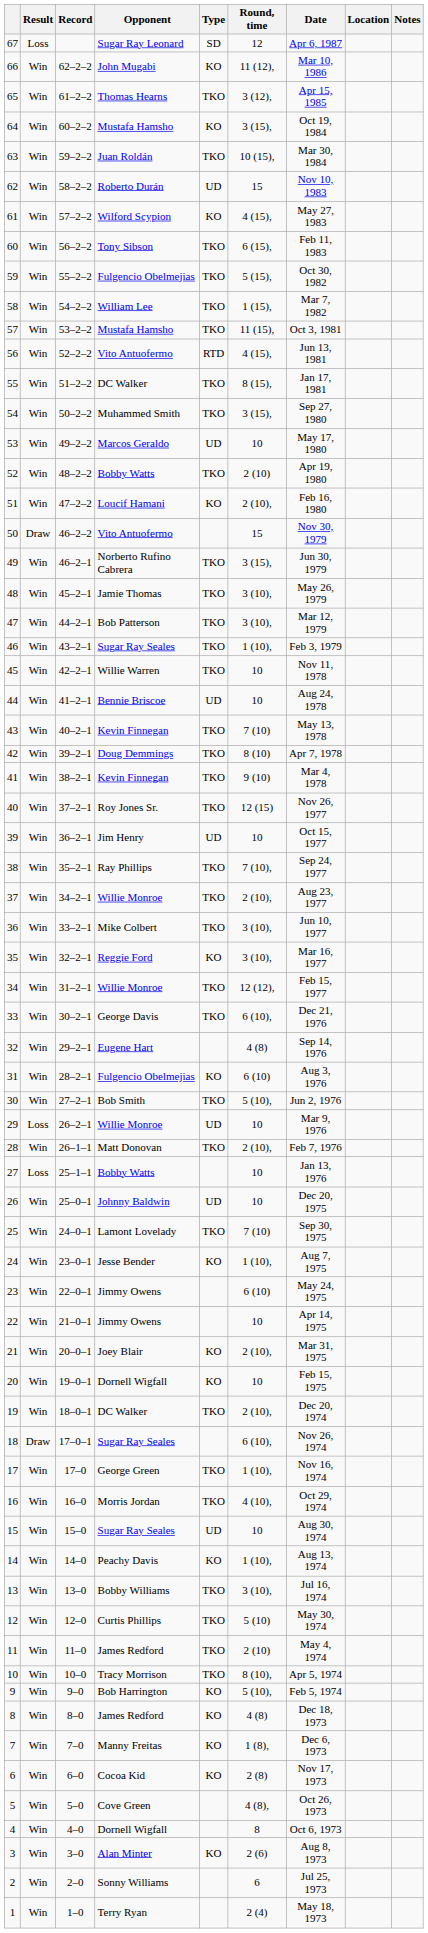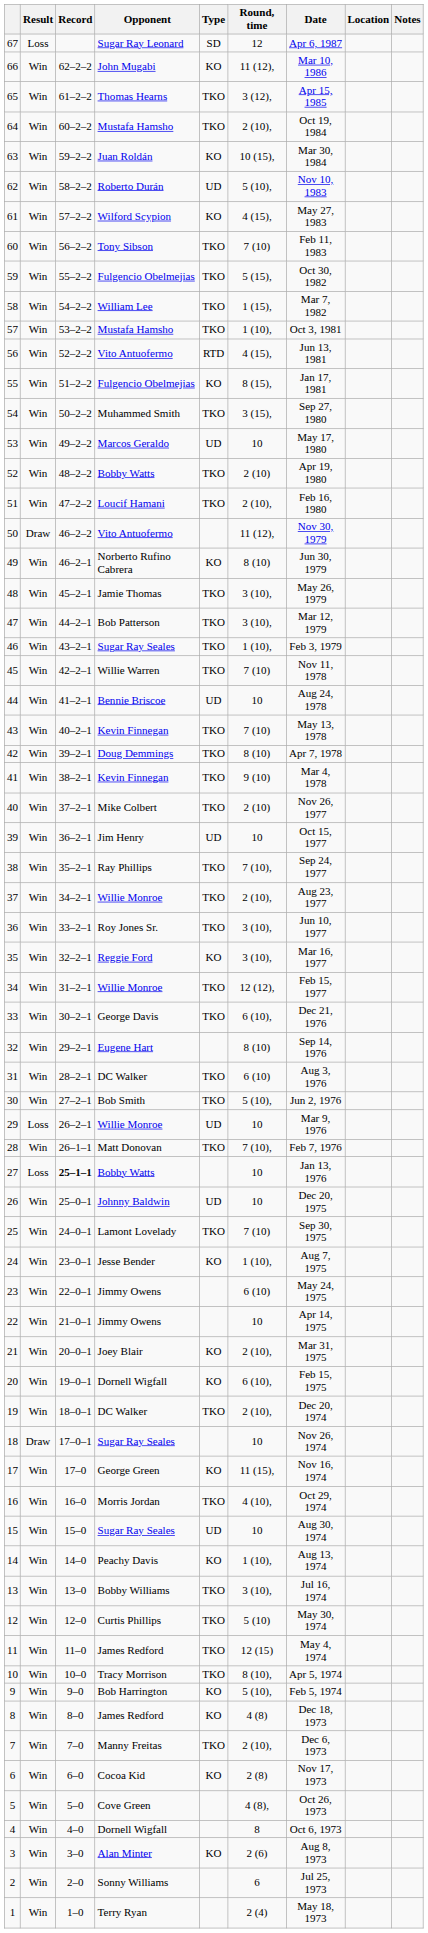 <table class="wikitable" style="text-align:center">
 <tr>
 <th></th>
 <th>Result</th>
 <th>Record</th>
 <th>Opponent</th>
 <th>Type</th>
 <th>Round, time</th>
 <th>Date</th>
 <th>Location</th>
 <th>Notes</th>
 </tr>
 <tr>
 <td>67</td>
 <td>Loss</td>
 <td></td>
 <td style="text-align:left;"><a href='#'>Sugar Ray Leonard</a></td>
 <td>SD</td>
 <td>12</td>
 <td><a href='#'>Apr 6, 1987</a></td>
 <td style="text-align:left;"></td>
 <td style="text-align:left;"></td>
 </tr>
 <tr>
 <td>66</td>
 <td>Win</td>
 <td>62–2–2</td>
 <td style="text-align:left;"><a href='#'>John Mugabi</a></td>
 <td>KO</td>
 <td>11 (12), </td>
 <td><a href='#'>Mar 10, 1986</a></td>
 <td style="text-align:left;"></td>
 <td style="text-align:left;"></td>
 </tr>
 <tr>
 <td>65</td>
 <td>Win</td>
 <td>61–2–2</td>
 <td style="text-align:left;"><a href='#'>Thomas Hearns</a></td>
 <td>TKO</td>
 <td>3 (12), </td>
 <td><a href='#'>Apr 15, 1985</a></td>
 <td style="text-align:left;"></td>
 <td style="text-align:left;"></td>
 </tr>
 <tr>
 <td>64</td>
 <td>Win</td>
 <td>60–2–2</td>
 <td style="text-align:left;"><a href='#'>Mustafa Hamsho</a></td>
-<td>KO</td>
-<td>3 (15), </td>
+<td>TKO</td>
+<td>2 (10), </td>
 <td>Oct 19, 1984</td>
 <td style="text-align:left;"></td>
 <td style="text-align:left;"></td>
 </tr>
 <tr>
 <td>63</td>
 <td>Win</td>
 <td>59–2–2</td>
 <td style="text-align:left;"><a href='#'>Juan Roldán</a></td>
-<td>TKO</td>
+<td>KO</td>
 <td>10 (15), </td>
 <td>Mar 30, 1984</td>
 <td style="text-align:left;"></td>
 <td style="text-align:left;"></td>
 </tr>
 <tr>
 <td>62</td>
 <td>Win</td>
 <td>58–2–2</td>
 <td style="text-align:left;"><a href='#'>Roberto Durán</a></td>
 <td>UD</td>
-<td>15</td>
+<td>5 (10), </td>
 <td><a href='#'>Nov 10, 1983</a></td>
 <td style="text-align:left;"></td>
 <td style="text-align:left;"></td>
 </tr>
 <tr>
 <td>61</td>
 <td>Win</td>
 <td>57–2–2</td>
 <td style="text-align:left;"><a href='#'>Wilford Scypion</a></td>
 <td>KO</td>
 <td>4 (15), </td>
 <td>May 27, 1983</td>
 <td style="text-align:left;"></td>
 <td style="text-align:left;"></td>
 </tr>
 <tr>
 <td>60</td>
 <td>Win</td>
 <td>56–2–2</td>
 <td style="text-align:left;"><a href='#'>Tony Sibson</a></td>
 <td>TKO</td>
-<td>6 (15), </td>
+<td>7 (10)</td>
 <td>Feb 11, 1983</td>
 <td style="text-align:left;"></td>
 <td style="text-align:left;"></td>
 </tr>
 <tr>
 <td>59</td>
 <td>Win</td>
 <td>55–2–2</td>
 <td style="text-align:left;"><a href='#'>Fulgencio Obelmejias</a></td>
 <td>TKO</td>
 <td>5 (15), </td>
 <td>Oct 30, 1982</td>
 <td style="text-align:left;"></td>
 <td style="text-align:left;"></td>
 </tr>
 <tr>
 <td>58</td>
 <td>Win</td>
 <td>54–2–2</td>
 <td style="text-align:left;"><a href='#'>William Lee</a></td>
 <td>TKO</td>
 <td>1 (15), </td>
 <td>Mar 7, 1982</td>
 <td style="text-align:left;"></td>
 <td style="text-align:left;"></td>
 </tr>
 <tr>
 <td>57</td>
 <td>Win</td>
 <td>53–2–2</td>
 <td style="text-align:left;"><a href='#'>Mustafa Hamsho</a></td>
 <td>TKO</td>
-<td>11 (15), </td>
+<td>1 (10), </td>
 <td>Oct 3, 1981</td>
 <td style="text-align:left;"></td>
 <td style="text-align:left;"></td>
 </tr>
 <tr>
 <td>56</td>
 <td>Win</td>
 <td>52–2–2</td>
 <td style="text-align:left;"><a href='#'>Vito Antuofermo</a></td>
 <td>RTD</td>
 <td>4 (15), </td>
 <td>Jun 13, 1981</td>
 <td style="text-align:left;"></td>
 <td style="text-align:left;"></td>
 </tr>
 <tr>
 <td>55</td>
 <td>Win</td>
 <td>51–2–2</td>
-<td style="text-align:left;">DC Walker</td>
-<td>TKO</td>
+<td style="text-align:left;"><a href='#'>Fulgencio Obelmejias</a></td>
+<td>KO</td>
 <td>8 (15), </td>
 <td>Jan 17, 1981</td>
 <td style="text-align:left;"></td>
 <td style="text-align:left;"></td>
 </tr>
 <tr>
 <td>54</td>
 <td>Win</td>
 <td>50–2–2</td>
 <td style="text-align:left;">Muhammed Smith</td>
 <td>TKO</td>
 <td>3 (15), </td>
 <td>Sep 27, 1980</td>
 <td style="text-align:left;"></td>
 <td style="text-align:left;"></td>
 </tr>
 <tr>
 <td>53</td>
 <td>Win</td>
 <td>49–2–2</td>
 <td style="text-align:left;"><a href='#'>Marcos Geraldo</a></td>
 <td>UD</td>
 <td>10</td>
 <td>May 17, 1980</td>
 <td style="text-align:left;"></td>
 <td></td>
 </tr>
 <tr>
 <td>52</td>
 <td>Win</td>
 <td>48–2–2</td>
 <td style="text-align:left;"><a href='#'>Bobby Watts</a></td>
 <td>TKO</td>
 <td>2 (10)</td>
 <td>Apr 19, 1980</td>
 <td style="text-align:left;"></td>
 <td></td>
 </tr>
 <tr>
 <td>51</td>
 <td>Win</td>
 <td>47–2–2</td>
 <td style="text-align:left;"><a href='#'>Loucif Hamani</a></td>
-<td>KO</td>
+<td>TKO</td>
 <td>2 (10), </td>
 <td>Feb 16, 1980</td>
 <td style="text-align:left;"></td>
 <td></td>
 </tr>
 <tr>
 <td>50</td>
 <td>Draw</td>
 <td>46–2–2</td>
 <td style="text-align:left;"><a href='#'>Vito Antuofermo</a></td>
 <td></td>
-<td>15</td>
+<td>11 (12), </td>
 <td><a href='#'>Nov 30, 1979</a></td>
 <td style="text-align:left;"></td>
 <td style="text-align:left;"></td>
 </tr>
 <tr>
 <td>49</td>
 <td>Win</td>
 <td>46–2–1</td>
 <td style="text-align:left;">Norberto Rufino Cabrera</td>
-<td>TKO</td>
-<td>3 (15), </td>
+<td>KO</td>
+<td>8 (10)</td>
 <td>Jun 30, 1979</td>
 <td style="text-align:left;"></td>
 <td></td>
 </tr>
 <tr>
 <td>48</td>
 <td>Win</td>
 <td>45–2–1</td>
 <td style="text-align:left;">Jamie Thomas</td>
 <td>TKO</td>
 <td>3 (10), </td>
 <td>May 26, 1979</td>
 <td style="text-align:left;"></td>
 <td></td>
 </tr>
 <tr>
 <td>47</td>
 <td>Win</td>
 <td>44–2–1</td>
 <td style="text-align:left;">Bob Patterson</td>
 <td>TKO</td>
 <td>3 (10), </td>
 <td>Mar 12, 1979</td>
 <td style="text-align:left;"></td>
 <td></td>
 </tr>
 <tr>
 <td>46</td>
 <td>Win</td>
 <td>43–2–1</td>
 <td style="text-align:left;"><a href='#'>Sugar Ray Seales</a></td>
 <td>TKO</td>
 <td>1 (10), </td>
 <td>Feb 3, 1979</td>
 <td style="text-align:left;"></td>
 <td></td>
 </tr>
 <tr>
 <td>45</td>
 <td>Win</td>
 <td>42–2–1</td>
 <td style="text-align:left;">Willie Warren</td>
 <td>TKO</td>
-<td>10</td>
+<td>7 (10)</td>
 <td>Nov 11, 1978</td>
 <td style="text-align:left;"></td>
 <td></td>
 </tr>
 <tr>
 <td>44</td>
 <td>Win</td>
 <td>41–2–1</td>
 <td style="text-align:left;"><a href='#'>Bennie Briscoe</a></td>
 <td>UD</td>
 <td>10</td>
 <td>Aug 24, 1978</td>
 <td style="text-align:left;"></td>
 <td></td>
 </tr>
 <tr>
 <td>43</td>
 <td>Win</td>
 <td>40–2–1</td>
 <td style="text-align:left;"><a href='#'>Kevin Finnegan</a></td>
 <td>TKO</td>
 <td>7 (10)</td>
 <td>May 13, 1978</td>
 <td style="text-align:left;"></td>
 <td></td>
 </tr>
 <tr>
 <td>42</td>
 <td>Win</td>
 <td>39–2–1</td>
 <td style="text-align:left;"><a href='#'>Doug Demmings</a></td>
 <td>TKO</td>
 <td>8 (10)</td>
 <td>Apr 7, 1978</td>
 <td style="text-align:left;"></td>
 <td></td>
 </tr>
 <tr>
 <td>41</td>
 <td>Win</td>
 <td>38–2–1</td>
 <td style="text-align:left;"><a href='#'>Kevin Finnegan</a></td>
 <td>TKO</td>
 <td>9 (10)</td>
 <td>Mar 4, 1978</td>
 <td style="text-align:left;"></td>
 <td></td>
 </tr>
 <tr>
 <td>40</td>
 <td>Win</td>
 <td>37–2–1</td>
-<td style="text-align:left;">Roy Jones Sr.</td>
+<td style="text-align:left;">Mike Colbert</td>
 <td>TKO</td>
-<td>12 (15)</td>
+<td>2 (10)</td>
 <td>Nov 26, 1977</td>
 <td style="text-align:left;"></td>
 <td style="text-align:left;"></td>
 </tr>
 <tr>
 <td>39</td>
 <td>Win</td>
 <td>36–2–1</td>
 <td style="text-align:left;">Jim Henry</td>
 <td>UD</td>
 <td>10</td>
 <td>Oct 15, 1977</td>
 <td style="text-align:left;"></td>
 <td></td>
 </tr>
 <tr>
 <td>38</td>
 <td>Win</td>
 <td>35–2–1</td>
 <td style="text-align:left;">Ray Phillips</td>
 <td>TKO</td>
 <td>7 (10), </td>
 <td>Sep 24, 1977</td>
 <td style="text-align:left;"></td>
 <td></td>
 </tr>
 <tr>
 <td>37</td>
 <td>Win</td>
 <td>34–2–1</td>
 <td style="text-align:left;"><a href='#'>Willie Monroe</a></td>
 <td>TKO</td>
 <td>2 (10), </td>
 <td>Aug 23, 1977</td>
 <td style="text-align:left;"></td>
 <td style="text-align:left;"></td>
 </tr>
 <tr>
 <td>36</td>
 <td>Win</td>
 <td>33–2–1</td>
-<td style="text-align:left;">Mike Colbert</td>
+<td style="text-align:left;">Roy Jones Sr.</td>
 <td>TKO</td>
 <td>3 (10), </td>
 <td>Jun 10, 1977</td>
 <td style="text-align:left;"></td>
 <td></td>
 </tr>
 <tr>
 <td>35</td>
 <td>Win</td>
 <td>32–2–1</td>
 <td style="text-align:left;"><a href='#'>Reggie Ford</a></td>
 <td>KO</td>
 <td>3 (10), </td>
 <td>Mar 16, 1977</td>
 <td style="text-align:left;"></td>
 <td></td>
 </tr>
 <tr>
 <td>34</td>
 <td>Win</td>
 <td>31–2–1</td>
 <td style="text-align:left;"><a href='#'>Willie Monroe</a></td>
 <td>TKO</td>
 <td>12 (12), </td>
 <td>Feb 15, 1977</td>
 <td style="text-align:left;"></td>
 <td></td>
 </tr>
 <tr>
 <td>33</td>
 <td>Win</td>
 <td>30–2–1</td>
 <td style="text-align:left;">George Davis</td>
 <td>TKO</td>
 <td>6 (10), </td>
 <td>Dec 21, 1976</td>
 <td style="text-align:left;"></td>
 <td></td>
 </tr>
 <tr>
 <td>32</td>
 <td>Win</td>
 <td>29–2–1</td>
 <td style="text-align:left;"><a href='#'>Eugene Hart</a></td>
 <td></td>
-<td>4 (8)</td>
+<td>8 (10)</td>
 <td>Sep 14, 1976</td>
 <td style="text-align:left;"></td>
 <td></td>
 </tr>
 <tr>
 <td>31</td>
 <td>Win</td>
 <td>28–2–1</td>
-<td style="text-align:left;"><a href='#'>Fulgencio Obelmejias</a></td>
-<td>KO</td>
+<td style="text-align:left;">DC Walker</td>
+<td>TKO</td>
 <td>6 (10)</td>
 <td>Aug 3, 1976</td>
 <td style="text-align:left;"></td>
 <td></td>
 </tr>
 <tr>
 <td>30</td>
 <td>Win</td>
 <td>27–2–1</td>
 <td style="text-align:left;">Bob Smith</td>
 <td>TKO</td>
 <td>5 (10), </td>
 <td>Jun 2, 1976</td>
 <td style="text-align:left;"></td>
 <td></td>
 </tr>
 <tr>
 <td>29</td>
 <td>Loss</td>
 <td>26–2–1</td>
 <td style="text-align:left;"><a href='#'>Willie Monroe</a></td>
 <td>UD</td>
 <td>10</td>
 <td>Mar 9, 1976</td>
 <td style="text-align:left;"></td>
 <td></td>
 </tr>
 <tr>
 <td>28</td>
 <td>Win</td>
 <td>26–1–1</td>
 <td style="text-align:left;">Matt Donovan</td>
 <td>TKO</td>
-<td>2 (10), </td>
+<td>7 (10), </td>
 <td>Feb 7, 1976</td>
 <td style="text-align:left;"></td>
 <td></td>
 </tr>
 <tr>
 <td>27</td>
 <td>Loss</td>
-<td>25–1–1</td>
+<td><strong>25–1–1</strong></td>
 <td style="text-align:left;"><a href='#'>Bobby Watts</a></td>
 <td></td>
 <td>10</td>
 <td>Jan 13, 1976</td>
 <td style="text-align:left;"></td>
 <td></td>
 </tr>
 <tr>
 <td>26</td>
 <td>Win</td>
 <td>25–0–1</td>
 <td style="text-align:left;"><a href='#'>Johnny Baldwin</a></td>
 <td>UD</td>
 <td>10</td>
 <td>Dec 20, 1975</td>
 <td style="text-align:left;"></td>
 <td></td>
 </tr>
 <tr>
 <td>25</td>
 <td>Win</td>
 <td>24–0–1</td>
 <td style="text-align:left;">Lamont Lovelady</td>
 <td>TKO</td>
 <td>7 (10)</td>
 <td>Sep 30, 1975</td>
 <td style="text-align:left;"></td>
 <td></td>
 </tr>
 <tr>
 <td>24</td>
 <td>Win</td>
 <td>23–0–1</td>
 <td style="text-align:left;">Jesse Bender</td>
 <td>KO</td>
 <td>1 (10), </td>
 <td>Aug 7, 1975</td>
 <td style="text-align:left;"></td>
 <td></td>
 </tr>
 <tr>
 <td>23</td>
 <td>Win</td>
 <td>22–0–1</td>
 <td style="text-align:left;">Jimmy Owens</td>
 <td></td>
 <td>6 (10)</td>
 <td>May 24, 1975</td>
 <td style="text-align:left;"></td>
 <td style="text-align:left;"></td>
 </tr>
 <tr>
 <td>22</td>
 <td>Win</td>
 <td>21–0–1</td>
 <td style="text-align:left;">Jimmy Owens</td>
 <td></td>
 <td>10</td>
 <td>Apr 14, 1975</td>
 <td style="text-align:left;"></td>
 <td></td>
 </tr>
 <tr>
 <td>21</td>
 <td>Win</td>
 <td>20–0–1</td>
 <td style="text-align:left;">Joey Blair</td>
 <td>KO</td>
 <td>2 (10), </td>
 <td>Mar 31, 1975</td>
 <td style="text-align:left;"></td>
 <td></td>
 </tr>
 <tr>
 <td>20</td>
 <td>Win</td>
 <td>19–0–1</td>
 <td style="text-align:left;">Dornell Wigfall</td>
 <td>KO</td>
-<td>10</td>
+<td>6 (10), </td>
 <td>Feb 15, 1975</td>
 <td style="text-align:left;"></td>
 <td></td>
 </tr>
 <tr>
 <td>19</td>
 <td>Win</td>
 <td>18–0–1</td>
 <td style="text-align:left;">DC Walker</td>
 <td>TKO</td>
 <td>2 (10), </td>
 <td>Dec 20, 1974</td>
 <td style="text-align:left;"></td>
 <td></td>
 </tr>
 <tr>
 <td>18</td>
 <td>Draw</td>
 <td>17–0–1</td>
 <td style="text-align:left;"><a href='#'>Sugar Ray Seales</a></td>
 <td></td>
-<td>6 (10), </td>
+<td>10</td>
 <td>Nov 26, 1974</td>
 <td style="text-align:left;"></td>
 <td></td>
 </tr>
 <tr>
 <td>17</td>
 <td>Win</td>
 <td>17–0</td>
 <td style="text-align:left;">George Green</td>
-<td>TKO</td>
-<td>1 (10), </td>
+<td>KO</td>
+<td>11 (15), </td>
 <td>Nov 16, 1974</td>
 <td style="text-align:left;"></td>
 <td></td>
 </tr>
 <tr>
 <td>16</td>
 <td>Win</td>
 <td>16–0</td>
 <td style="text-align:left;">Morris Jordan</td>
 <td>TKO</td>
 <td>4 (10), </td>
 <td>Oct 29, 1974</td>
 <td style="text-align:left;"></td>
 <td></td>
 </tr>
 <tr>
 <td>15</td>
 <td>Win</td>
 <td>15–0</td>
 <td style="text-align:left;"><a href='#'>Sugar Ray Seales</a></td>
 <td>UD</td>
 <td>10</td>
 <td>Aug 30, 1974</td>
 <td style="text-align:left;"></td>
 <td></td>
 </tr>
 <tr>
 <td>14</td>
 <td>Win</td>
 <td>14–0</td>
 <td style="text-align:left;">Peachy Davis</td>
 <td>KO</td>
 <td>1 (10), </td>
 <td>Aug 13, 1974</td>
 <td style="text-align:left;"></td>
 <td></td>
 </tr>
 <tr>
 <td>13</td>
 <td>Win</td>
 <td>13–0</td>
 <td style="text-align:left;">Bobby Williams</td>
 <td>TKO</td>
 <td>3 (10), </td>
 <td>Jul 16, 1974</td>
 <td style="text-align:left;"></td>
 <td></td>
 </tr>
 <tr>
 <td>12</td>
 <td>Win</td>
 <td>12–0</td>
 <td style="text-align:left;">Curtis Phillips</td>
 <td>TKO</td>
 <td>5 (10)</td>
 <td>May 30, 1974</td>
 <td style="text-align:left;"></td>
 <td></td>
 </tr>
 <tr>
 <td>11</td>
 <td>Win</td>
 <td>11–0</td>
 <td style="text-align:left;">James Redford</td>
 <td>TKO</td>
-<td>2 (10)</td>
+<td>12 (15)</td>
 <td>May 4, 1974</td>
 <td style="text-align:left;"></td>
 <td></td>
 </tr>
 <tr>
 <td>10</td>
 <td>Win</td>
 <td>10–0</td>
 <td style="text-align:left;">Tracy Morrison</td>
 <td>TKO</td>
 <td>8 (10), </td>
 <td>Apr 5, 1974</td>
 <td style="text-align:left;"></td>
 <td></td>
 </tr>
 <tr>
 <td>9</td>
 <td>Win</td>
 <td>9–0</td>
 <td style="text-align:left;">Bob Harrington</td>
 <td>KO</td>
 <td>5 (10), </td>
 <td>Feb 5, 1974</td>
 <td style="text-align:left;"></td>
 <td></td>
 </tr>
 <tr>
 <td>8</td>
 <td>Win</td>
 <td>8–0</td>
 <td style="text-align:left;">James Redford</td>
 <td>KO</td>
 <td>4 (8)</td>
 <td>Dec 18, 1973</td>
 <td style="text-align:left;"></td>
 <td></td>
 </tr>
 <tr>
 <td>7</td>
 <td>Win</td>
 <td>7–0</td>
 <td style="text-align:left;">Manny Freitas</td>
-<td>KO</td>
-<td>1 (8), </td>
+<td>TKO</td>
+<td>2 (10), </td>
 <td>Dec 6, 1973</td>
 <td style="text-align:left;"></td>
 <td></td>
 </tr>
 <tr>
 <td>6</td>
 <td>Win</td>
 <td>6–0</td>
 <td style="text-align:left;">Cocoa Kid</td>
 <td>KO</td>
 <td>2 (8)</td>
 <td>Nov 17, 1973</td>
 <td style="text-align:left;"></td>
 <td></td>
 </tr>
 <tr>
 <td>5</td>
 <td>Win</td>
 <td>5–0</td>
 <td style="text-align:left;">Cove Green</td>
 <td></td>
 <td>4 (8), </td>
 <td>Oct 26, 1973</td>
 <td style="text-align:left;"></td>
 <td></td>
 </tr>
 <tr>
 <td>4</td>
 <td>Win</td>
 <td>4–0</td>
 <td style="text-align:left;">Dornell Wigfall</td>
 <td></td>
 <td>8</td>
 <td>Oct 6, 1973</td>
 <td style="text-align:left;"></td>
 <td></td>
 </tr>
 <tr>
 <td>3</td>
 <td>Win</td>
 <td>3–0</td>
 <td style="text-align:left;"><a href='#'>Alan Minter</a></td>
 <td>KO</td>
 <td>2 (6)</td>
 <td>Aug 8, 1973</td>
 <td style="text-align:left;"></td>
 <td></td>
 </tr>
 <tr>
 <td>2</td>
 <td>Win</td>
 <td>2–0</td>
 <td style="text-align:left;">Sonny Williams</td>
 <td></td>
 <td>6</td>
 <td>Jul 25, 1973</td>
 <td style="text-align:left;"></td>
 <td></td>
 </tr>
 <tr>
 <td>1</td>
 <td>Win</td>
 <td>1–0</td>
 <td style="text-align:left;">Terry Ryan</td>
 <td></td>
 <td>2 (4)</td>
 <td>May 18, 1973</td>
 <td style="text-align:left;"></td>
 <td></td>
 </tr>
 </table>
